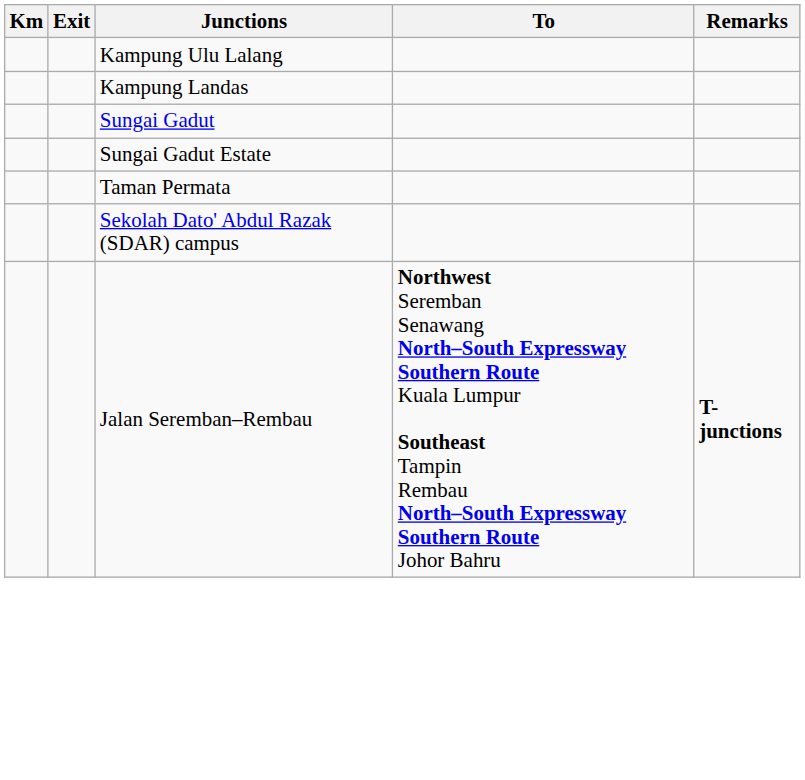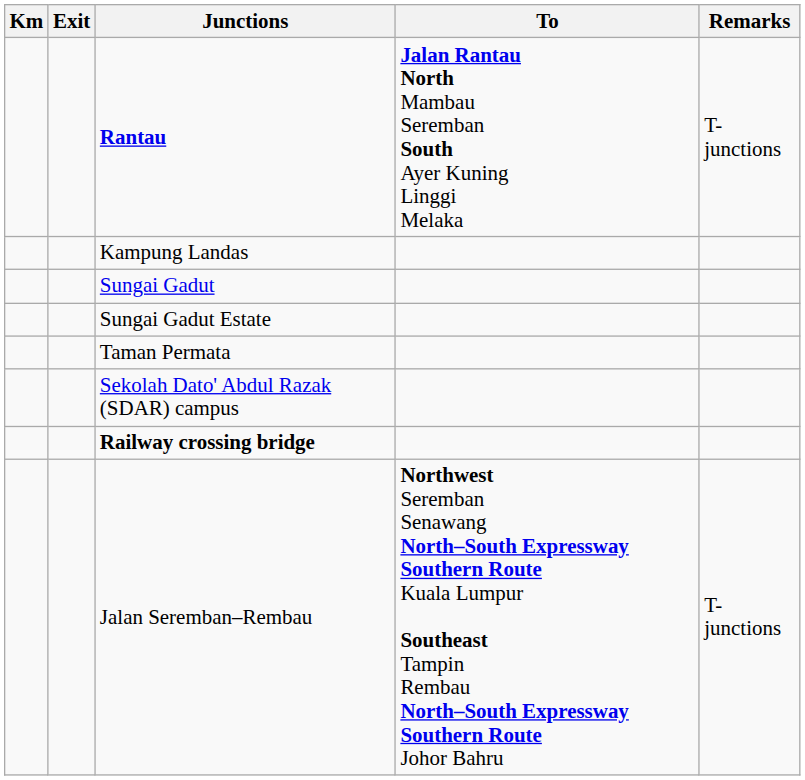 <table class="wikitable">
 <tr>
 <th>Km</th>
 <th>Exit</th>
 <th>Junctions</th>
 <th>To</th>
 <th>Remarks</th>
 </tr>
 <tr>
 <td></td>
 <td></td>
-<td>Kampung Ulu Lalang</td>
-<td></td>
-<td></td>
+<td><strong><a href='#'>Rantau</a></strong></td>
+<td> <strong><a href='#'>Jalan Rantau</a></strong><br><strong>North</strong><br>Mambau<br>Seremban<br><strong>South</strong><br>Ayer Kuning<br>Linggi<br>Melaka</td>
+<td>T-junctions</td>
 </tr>
 <tr>
 <td></td>
 <td></td>
 <td>Kampung Landas</td>
 <td></td>
 <td></td>
 </tr>
 <tr>
 <td></td>
 <td></td>
 <td><a href='#'>Sungai Gadut</a></td>
 <td></td>
 <td></td>
 </tr>
 <tr>
 <td></td>
 <td></td>
 <td>Sungai Gadut Estate</td>
 <td></td>
 <td></td>
 </tr>
 <tr>
 <td></td>
 <td></td>
 <td>Taman Permata</td>
 <td></td>
 <td></td>
 </tr>
 <tr>
 <td></td>
 <td></td>
 <td><a href='#'>Sekolah Dato' Abdul Razak</a> (SDAR) campus</td>
 <td></td>
 <td></td>
 </tr>
 <tr>
 <td></td>
 <td></td>
+<td><strong>Railway crossing bridge</strong></td>
+<td></td>
+<td></td>
+</tr>
+<tr>
+<td></td>
+<td></td>
 <td>Jalan Seremban–Rembau</td>
 <td><strong>Northwest</strong><br> Seremban<br> Senawang<br>  <strong><a href='#'>North–South Expressway Southern Route</a></strong><br>Kuala Lumpur<br><br><strong>Southeast</strong><br> Tampin<br> Rembau<br>  <strong><a href='#'>North–South Expressway Southern Route</a></strong><br>Johor Bahru</td>
-<td><strong>T-junctions</strong></td>
+<td>T-junctions</td>
 </tr>
 </table>
